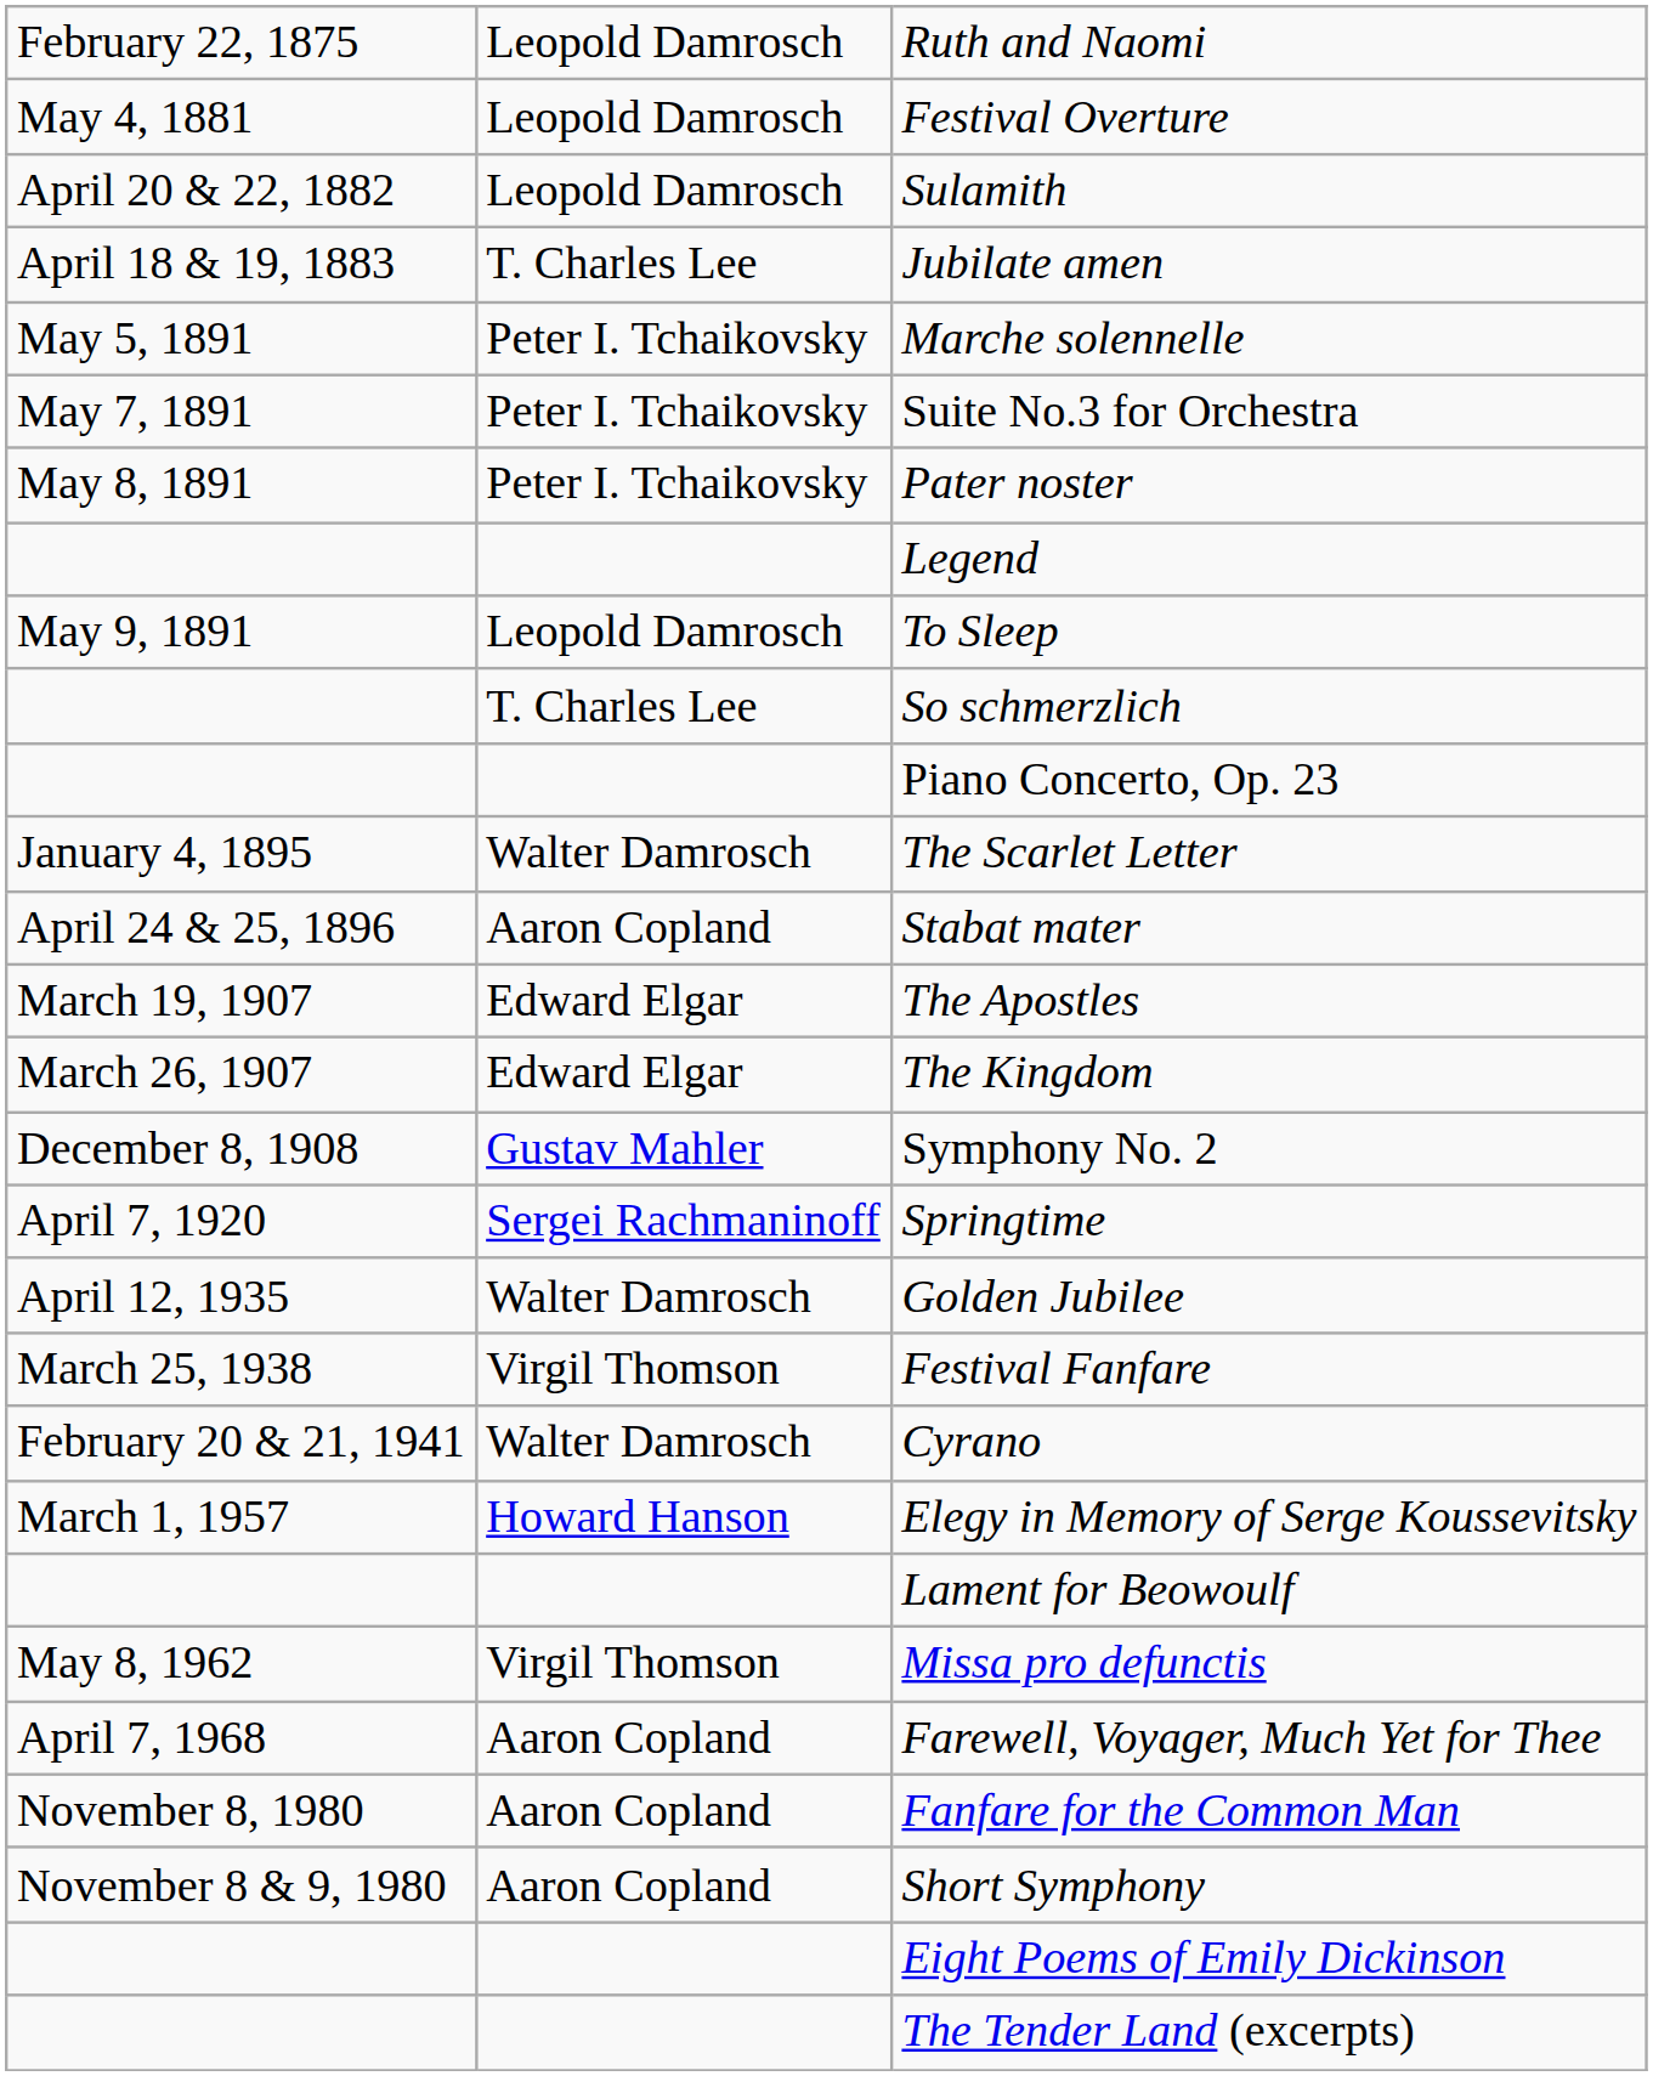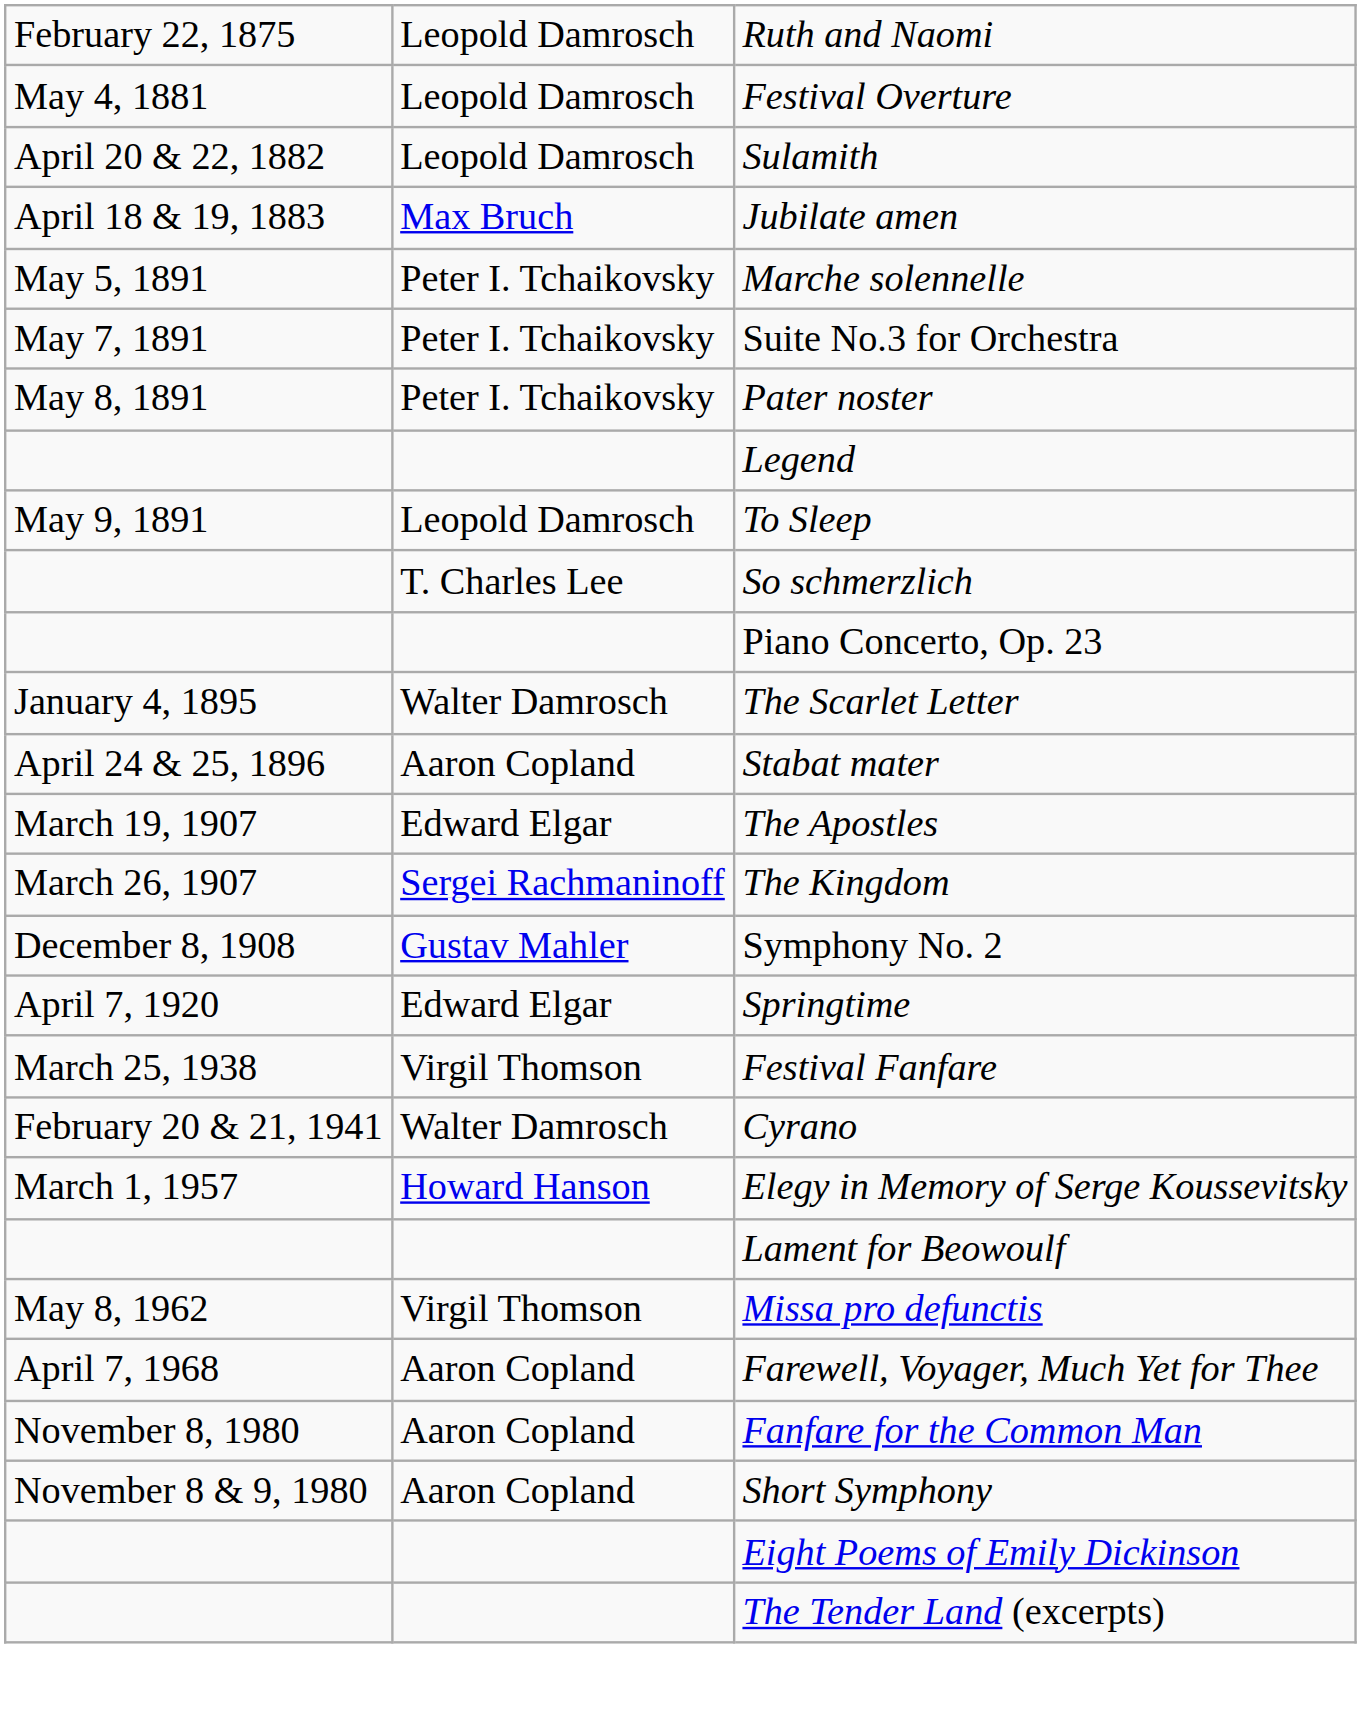 <table class=wikitable>
 <tr>
 <td>February 22, 1875</td>
 <td>Leopold Damrosch</td>
 <td><em>Ruth and Naomi</em></td>
 </tr>
 <tr>
 <td>May 4, 1881</td>
 <td>Leopold Damrosch</td>
 <td><em>Festival Overture</em></td>
 </tr>
 <tr>
 <td>April 20 & 22, 1882</td>
 <td>Leopold Damrosch</td>
 <td><em>Sulamith</em></td>
 </tr>
 <tr>
 <td>April 18 & 19, 1883</td>
-<td>T. Charles Lee</td>
+<td><a href='#'>Max Bruch</a></td>
 <td><em>Jubilate amen</em></td>
 </tr>
 <tr>
 <td>May 5, 1891</td>
 <td>Peter I. Tchaikovsky</td>
 <td><em>Marche solennelle</em></td>
 </tr>
 <tr>
 <td>May 7, 1891</td>
 <td>Peter I. Tchaikovsky</td>
 <td>Suite No.3 for Orchestra</td>
 </tr>
 <tr>
 <td>May 8, 1891</td>
 <td>Peter I. Tchaikovsky</td>
 <td><em>Pater noster</em></td>
 </tr>
 <tr>
 <td></td>
 <td></td>
 <td><em>Legend</em></td>
 </tr>
 <tr>
 <td>May 9, 1891</td>
 <td>Leopold Damrosch</td>
 <td><em>To Sleep</em></td>
 </tr>
 <tr>
 <td></td>
 <td>T. Charles Lee</td>
 <td><em>So schmerzlich</em></td>
 </tr>
 <tr>
 <td></td>
 <td></td>
 <td>Piano Concerto, Op. 23</td>
 </tr>
 <tr>
 <td>January 4, 1895</td>
 <td>Walter Damrosch</td>
 <td><em>The Scarlet Letter</em></td>
 </tr>
 <tr>
 <td>April 24 & 25, 1896</td>
 <td>Aaron Copland</td>
 <td><em>Stabat mater</em></td>
 </tr>
 <tr>
 <td>March 19, 1907</td>
 <td>Edward Elgar</td>
 <td><em>The Apostles</em></td>
 </tr>
 <tr>
 <td>March 26, 1907</td>
-<td>Edward Elgar</td>
+<td><a href='#'>Sergei Rachmaninoff</a></td>
 <td><em>The Kingdom</em></td>
 </tr>
 <tr>
 <td>December 8, 1908</td>
 <td><a href='#'>Gustav Mahler</a></td>
 <td>Symphony No. 2</td>
 </tr>
 <tr>
 <td>April 7, 1920</td>
-<td><a href='#'>Sergei Rachmaninoff</a></td>
+<td>Edward Elgar</td>
 <td><em>Springtime</em></td>
-</tr>
-<tr>
-<td>April 12, 1935</td>
-<td>Walter Damrosch</td>
-<td><em>Golden Jubilee</em></td>
 </tr>
 <tr>
 <td>March 25, 1938</td>
 <td>Virgil Thomson</td>
 <td><em>Festival Fanfare</em></td>
 </tr>
 <tr>
 <td>February 20 & 21, 1941</td>
 <td>Walter Damrosch</td>
 <td><em>Cyrano</em></td>
 </tr>
 <tr>
 <td>March 1, 1957</td>
 <td><a href='#'>Howard Hanson</a></td>
 <td><em>Elegy in Memory of Serge Koussevitsky</em></td>
 </tr>
 <tr>
 <td></td>
 <td></td>
 <td><em>Lament for Beowoulf</em></td>
 </tr>
 <tr>
 <td>May 8, 1962</td>
 <td>Virgil Thomson</td>
 <td><em><a href='#'>Missa pro defunctis</a></em></td>
 </tr>
 <tr>
 <td>April 7, 1968</td>
 <td>Aaron Copland</td>
 <td><em>Farewell, Voyager, Much Yet for Thee</em></td>
 </tr>
 <tr>
 <td>November 8, 1980</td>
 <td>Aaron Copland</td>
 <td><em><a href='#'>Fanfare for the Common Man</a></em></td>
 </tr>
 <tr>
 <td>November 8 & 9, 1980</td>
 <td>Aaron Copland</td>
 <td><em>Short Symphony</em></td>
 </tr>
 <tr>
 <td></td>
 <td></td>
 <td><em><a href='#'>Eight Poems of Emily Dickinson</a></em></td>
 </tr>
 <tr>
 <td></td>
 <td></td>
 <td><em><a href='#'>The Tender Land</a></em> (excerpts)</td>
 </tr>
 </table>
